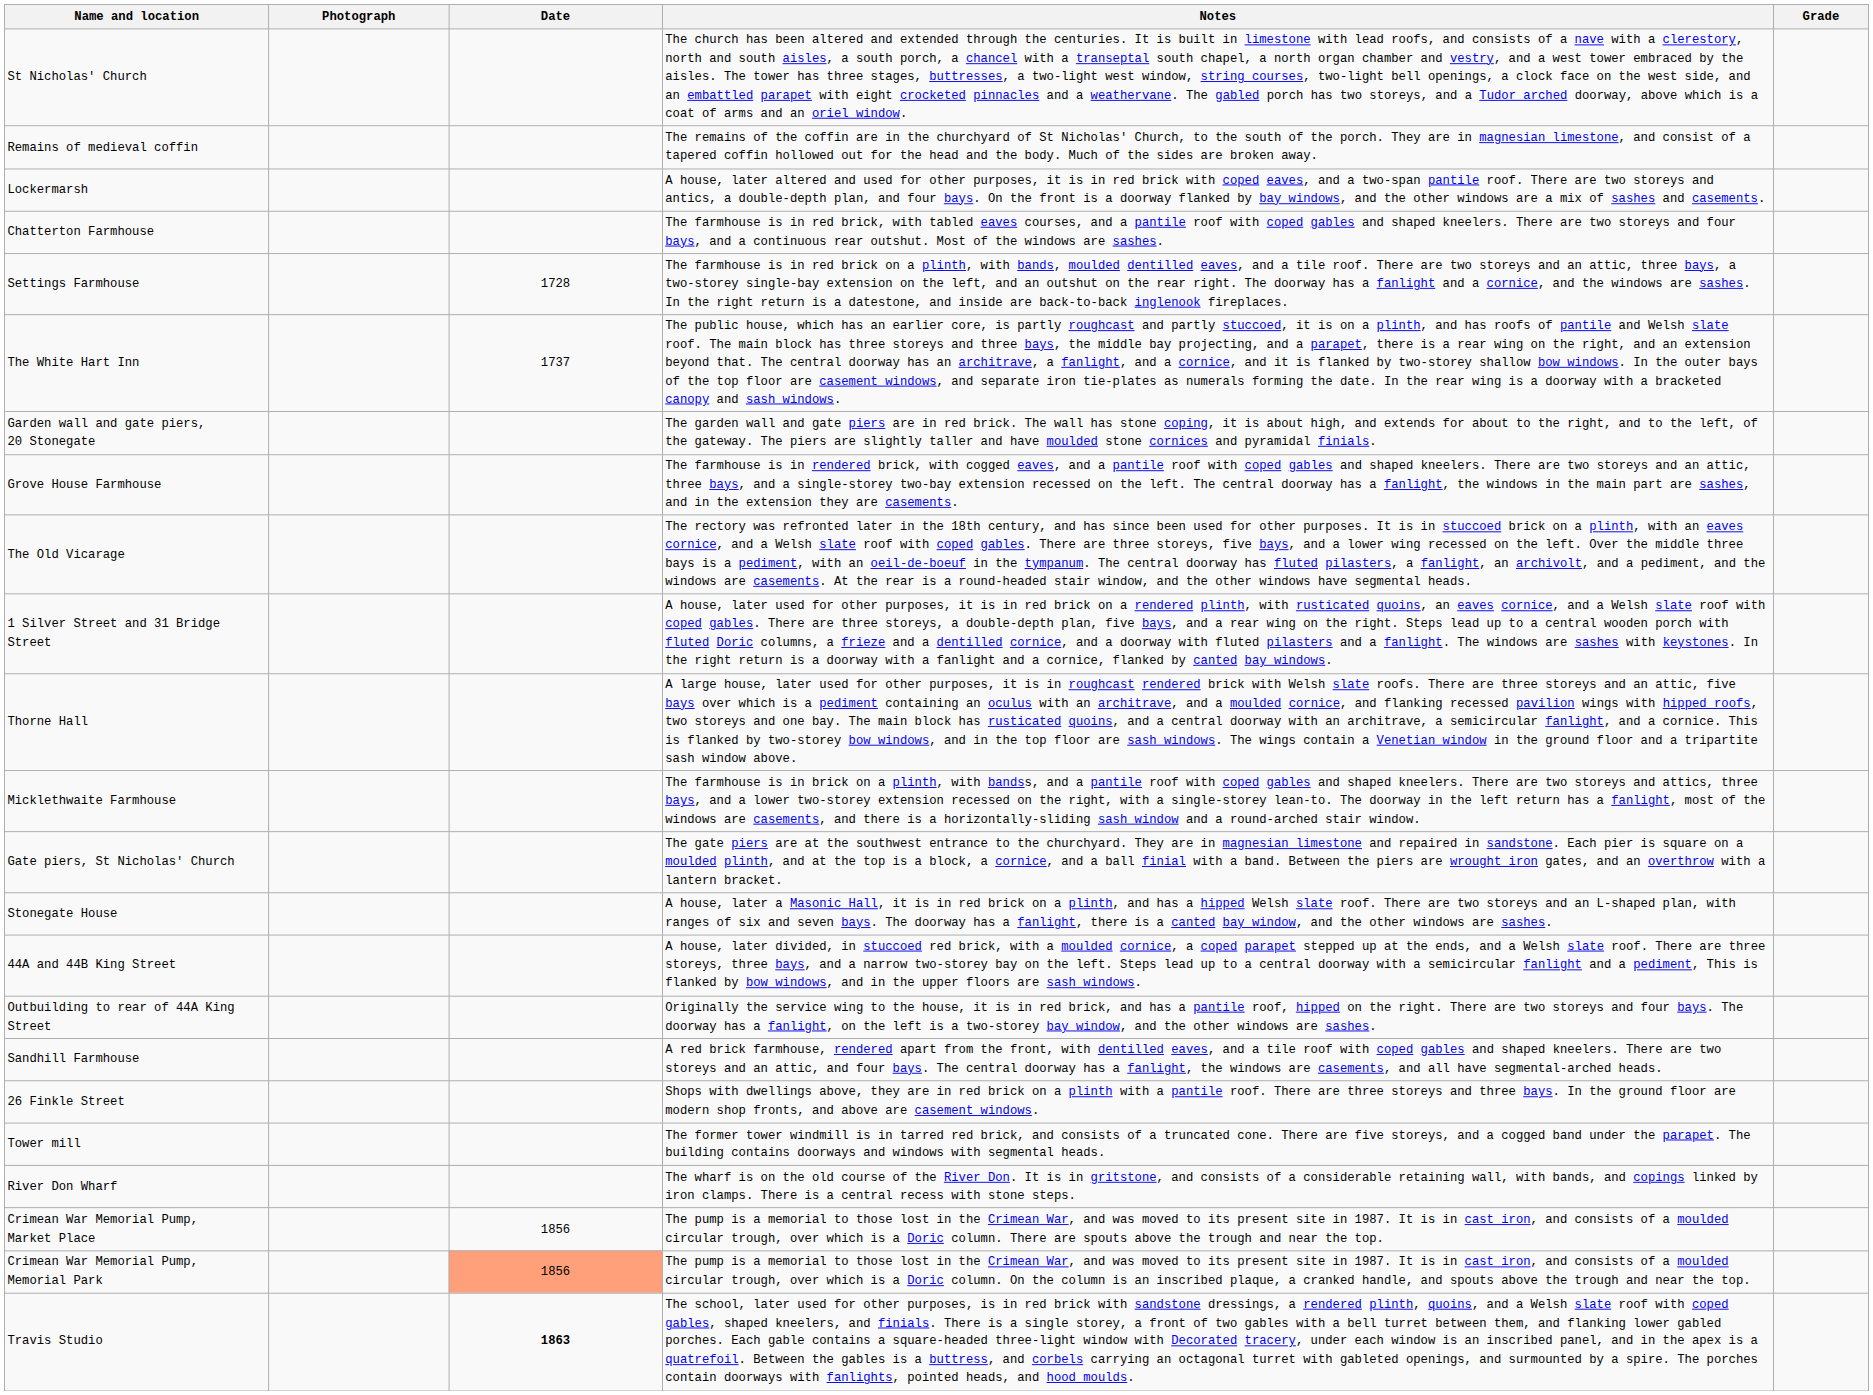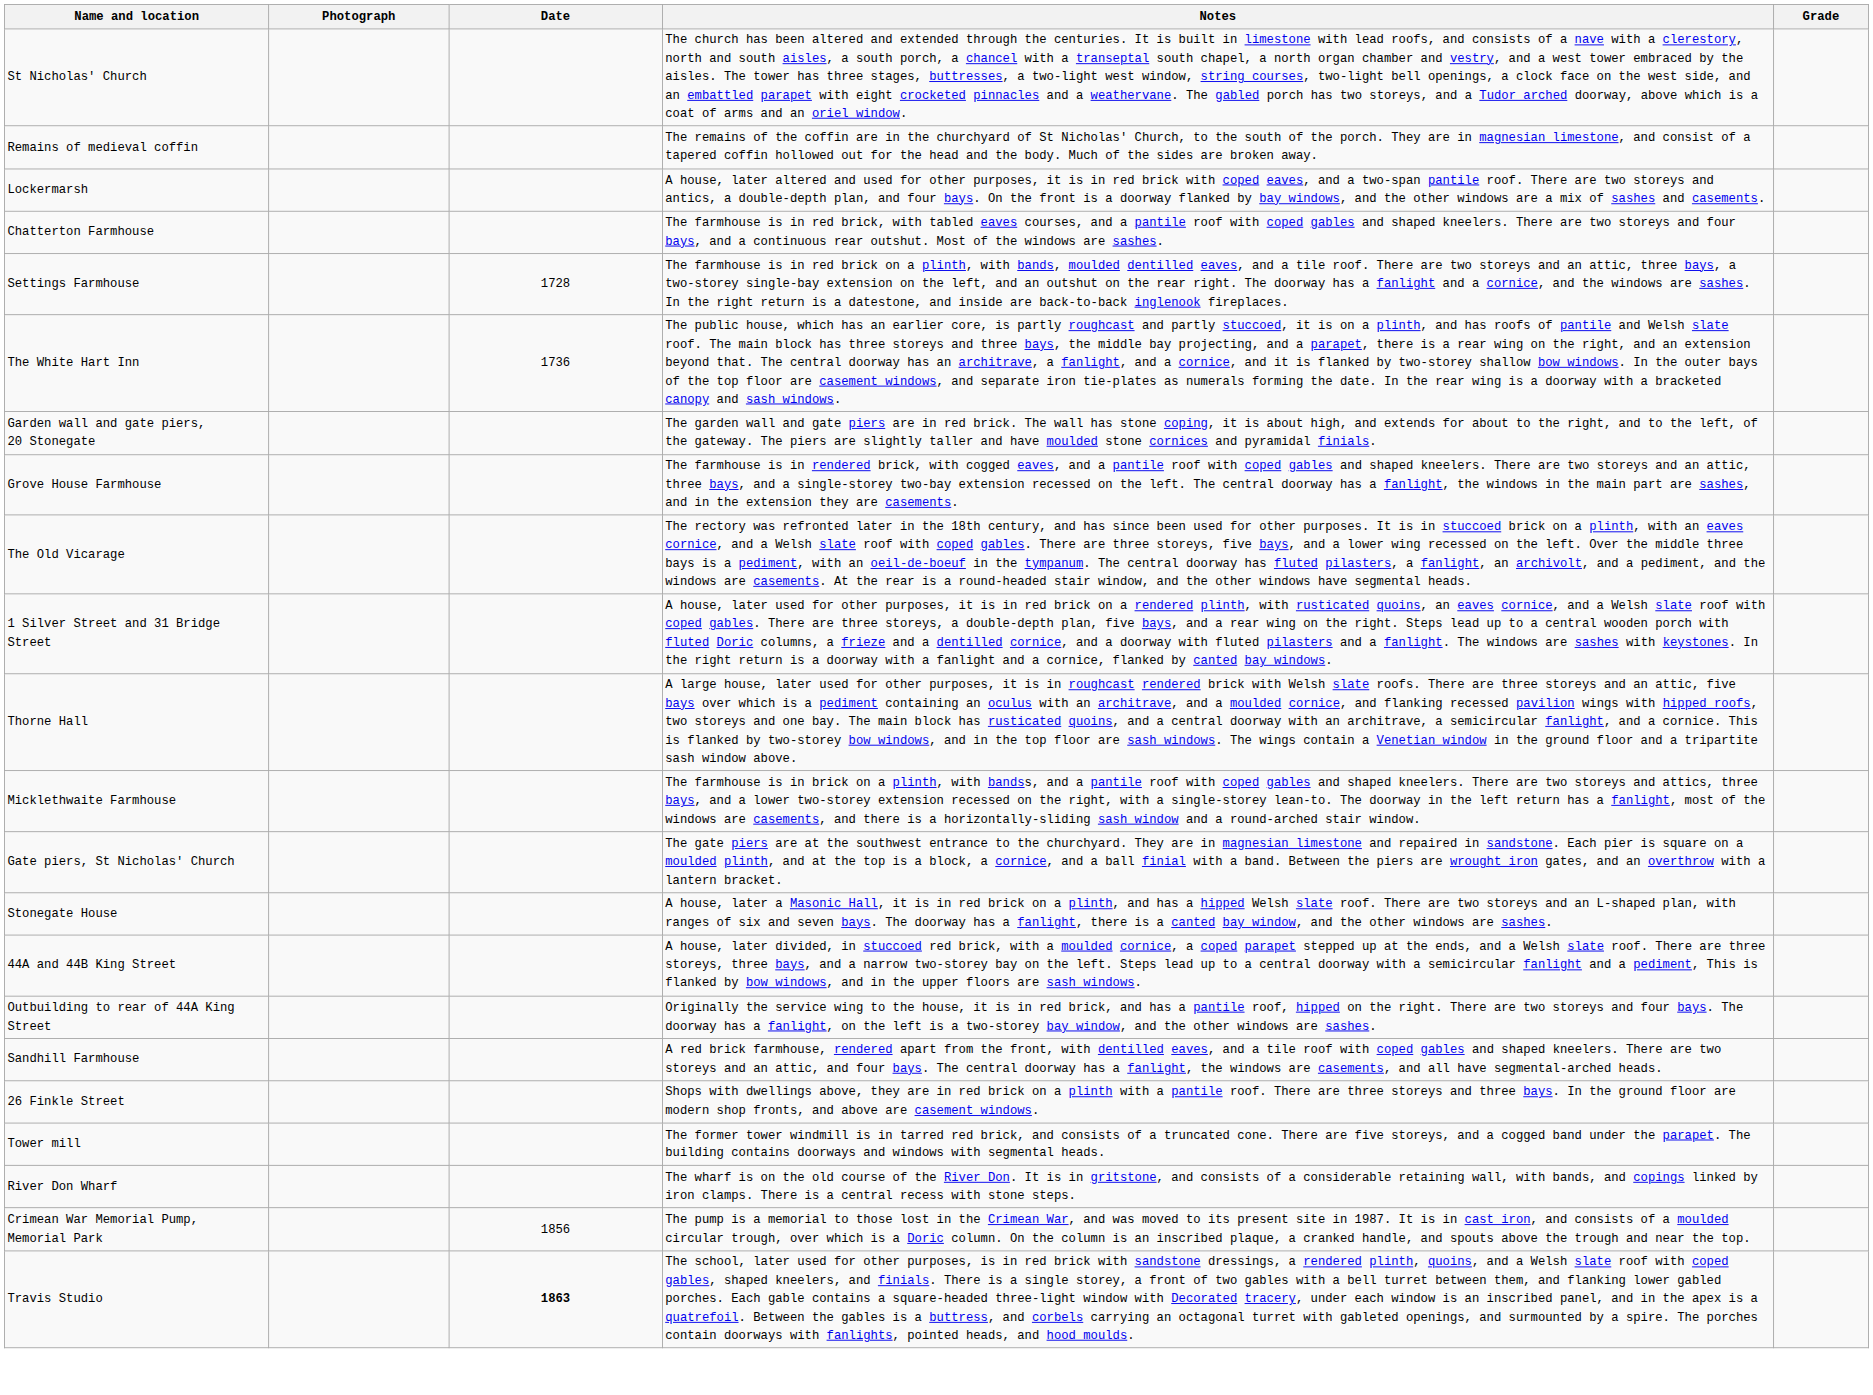 <table class="wikitable sortable plainrowheaders" style="width:100%; border:0; text-align:left; line-height:150%;">
 <tr>
 <th scope="col"  style="width:150px">Name and location</th>
 <th scope="col"  style="width:100px" class="unsortable">Photograph</th>
 <th scope="col"  style="width:120px">Date</th>
 <th scope="col"  style="width:650px" class="unsortable">Notes</th>
 <th scope="col"  style="width:50px">Grade</th>
 </tr>
 <tr>
 <td>St Nicholas' Church<br><small></small></td>
 <td></td>
 <td align="center"></td>
 <td>The church has been altered and extended through the centuries.  It is built in <a href='#'>limestone</a> with lead roofs, and consists of a <a href='#'>nave</a> with a <a href='#'>clerestory</a>, north and south <a href='#'>aisles</a>, a south porch, a <a href='#'>chancel</a> with a <a href='#'>transeptal</a> south chapel, a north organ chamber and <a href='#'>vestry</a>, and a west tower embraced by the aisles.  The tower has three stages, <a href='#'>buttresses</a>, a two-light west window, <a href='#'>string courses</a>, two-light bell openings, a clock face on the west side, and an <a href='#'>embattled</a> <a href='#'>parapet</a> with eight <a href='#'>crocketed</a> <a href='#'>pinnacles</a> and a <a href='#'>weathervane</a>.  The <a href='#'>gabled</a> porch has two storeys, and a <a href='#'>Tudor arched</a> doorway, above which is a coat of arms and an <a href='#'>oriel window</a>.</td>
 <td align="center" ></td>
 </tr>
 <tr>
 <td>Remains of medieval coffin<br><small></small></td>
 <td></td>
 <td align="center"></td>
 <td>The remains of the coffin are in the churchyard of St Nicholas' Church, to the south of the porch.  They are in <a href='#'>magnesian limestone</a>, and consist of a tapered coffin hollowed out for the head and the body.  Much of the sides are broken away.</td>
 <td align="center" ></td>
 </tr>
 <tr>
 <td>Lockermarsh<br><small></small></td>
 <td></td>
 <td align="center"></td>
 <td>A house, later altered and used for other purposes, it is in red brick with <a href='#'>coped</a> <a href='#'>eaves</a>, and a two-span <a href='#'>pantile</a> roof.  There are two storeys and antics, a double-depth plan, and four <a href='#'>bays</a>.  On the front is a doorway flanked by <a href='#'>bay windows</a>, and the other windows are a mix of <a href='#'>sashes</a> and <a href='#'>casements</a>.</td>
 <td align="center" ></td>
 </tr>
 <tr>
 <td>Chatterton Farmhouse<br><small></small></td>
 <td></td>
 <td align="center"></td>
 <td>The farmhouse is in red brick, with tabled <a href='#'>eaves</a> courses, and a <a href='#'>pantile</a> roof with <a href='#'>coped</a> <a href='#'>gables</a> and shaped kneelers.  There are two storeys and four <a href='#'>bays</a>, and a continuous rear outshut.  Most of the windows are <a href='#'>sashes</a>.</td>
 <td align="center" ></td>
 </tr>
 <tr>
 <td>Settings Farmhouse<br><small></small></td>
 <td></td>
 <td align="center">1728</td>
 <td>The farmhouse is in red brick on a <a href='#'>plinth</a>, with <a href='#'>bands</a>, <a href='#'>moulded</a> <a href='#'>dentilled</a> <a href='#'>eaves</a>, and a tile roof.  There are two storeys and an attic, three <a href='#'>bays</a>, a two-storey single-bay extension on the left, and an outshut on the rear right.  The doorway has a <a href='#'>fanlight</a> and a <a href='#'>cornice</a>,  and the windows are <a href='#'>sashes</a>.  In the right return is a datestone, and inside are back-to-back <a href='#'>inglenook</a> fireplaces.</td>
 <td align="center" ></td>
 </tr>
 <tr>
 <td>The White Hart Inn<br><small></small></td>
 <td></td>
-<td align="center">1737</td>
+<td align="center">1736</td>
 <td>The public house, which has an earlier core, is partly <a href='#'>roughcast</a> and partly <a href='#'>stuccoed</a>, it is on a <a href='#'>plinth</a>, and has roofs of <a href='#'>pantile</a> and Welsh <a href='#'>slate</a> roof.  The main block has three storeys and three <a href='#'>bays</a>, the middle bay projecting, and a <a href='#'>parapet</a>, there is a rear wing on the right, and an extension beyond that.  The central doorway has an <a href='#'>architrave</a>, a <a href='#'>fanlight</a>, and a <a href='#'>cornice</a>, and it is flanked by two-storey shallow <a href='#'>bow windows</a>.  In the outer bays of the top floor are <a href='#'>casement windows</a>, and separate iron tie-plates as numerals forming the date.  In the rear wing is a doorway with a bracketed <a href='#'>canopy</a> and <a href='#'>sash windows</a>.</td>
 <td align="center" ></td>
 </tr>
 <tr>
 <td>Garden wall and gate piers,<br>20 Stonegate<br><small></small></td>
 <td></td>
 <td align="center"></td>
 <td>The garden wall and gate <a href='#'>piers</a> are in red brick.  The wall has stone <a href='#'>coping</a>, it is about  high, and extends for about  to the right, and  to the left, of the gateway.  The piers are slightly taller and have <a href='#'>moulded</a> stone <a href='#'>cornices</a> and pyramidal <a href='#'>finials</a>.</td>
 <td align="center" ></td>
 </tr>
 <tr>
 <td>Grove House Farmhouse<br><small></small></td>
 <td></td>
 <td align="center"></td>
 <td>The farmhouse is in <a href='#'>rendered</a> brick, with cogged <a href='#'>eaves</a>, and a <a href='#'>pantile</a> roof with <a href='#'>coped</a> <a href='#'>gables</a> and shaped kneelers.  There are two storeys and an attic, three <a href='#'>bays</a>, and a single-storey two-bay extension recessed on the  left.  The central doorway has a <a href='#'>fanlight</a>, the windows in the main part are <a href='#'>sashes</a>, and in the extension they are <a href='#'>casements</a>.</td>
 <td align="center" ></td>
 </tr>
 <tr>
 <td>The Old Vicarage<br><small></small></td>
 <td></td>
 <td align="center"></td>
 <td>The rectory was refronted later in the 18th century, and has since been used for other purposes.  It is in <a href='#'>stuccoed</a> brick on a <a href='#'>plinth</a>, with an <a href='#'>eaves</a> <a href='#'>cornice</a>, and a Welsh <a href='#'>slate</a> roof with <a href='#'>coped</a> <a href='#'>gables</a>.  There are three storeys, five <a href='#'>bays</a>, and a lower wing recessed on the left.  Over the middle three bays is a <a href='#'>pediment</a>, with an <a href='#'>oeil-de-boeuf</a> in the <a href='#'>tympanum</a>.  The central doorway has <a href='#'>fluted</a> <a href='#'>pilasters</a>, a <a href='#'>fanlight</a>, an <a href='#'>archivolt</a>, and a pediment, and the windows are <a href='#'>casements</a>.  At the rear is a round-headed stair window, and the other windows have segmental heads.</td>
 <td align="center" ></td>
 </tr>
 <tr>
 <td>1 Silver Street and 31 Bridge Street<br><small></small></td>
 <td></td>
 <td align="center"></td>
 <td>A house, later used for other purposes, it is in red brick on a <a href='#'>rendered</a> <a href='#'>plinth</a>, with <a href='#'>rusticated</a> <a href='#'>quoins</a>, an <a href='#'>eaves</a> <a href='#'>cornice</a>, and a Welsh <a href='#'>slate</a> roof with <a href='#'>coped</a> <a href='#'>gables</a>.  There are three storeys, a double-depth plan, five <a href='#'>bays</a>, and a rear wing on the right.  Steps lead up to a central wooden porch with <a href='#'>fluted</a> <a href='#'>Doric</a> columns, a <a href='#'>frieze</a>  and a <a href='#'>dentilled</a> <a href='#'>cornice</a>, and a doorway with fluted <a href='#'>pilasters</a> and a <a href='#'>fanlight</a>.  The windows are <a href='#'>sashes</a> with <a href='#'>keystones</a>.  In the right return is a doorway with a fanlight and a cornice, flanked by <a href='#'>canted</a> <a href='#'>bay windows</a>.</td>
 <td align="center" ></td>
 </tr>
 <tr>
 <td>Thorne Hall<br><small></small></td>
 <td></td>
 <td align="center"></td>
 <td>A large house, later used for other purposes, it is in <a href='#'>roughcast</a> <a href='#'>rendered</a> brick with Welsh <a href='#'>slate</a> roofs.  There are three storeys and an attic, five <a href='#'>bays</a> over which is a <a href='#'>pediment</a> containing an <a href='#'>oculus</a> with an <a href='#'>architrave</a>, and a <a href='#'>moulded</a> <a href='#'>cornice</a>, and flanking recessed <a href='#'>pavilion</a> wings with <a href='#'>hipped roofs</a>, two storeys and one bay.  The main block has <a href='#'>rusticated</a> <a href='#'>quoins</a>, and a central doorway with an architrave, a semicircular <a href='#'>fanlight</a>, and a cornice.  This is flanked by two-storey <a href='#'>bow windows</a>, and in the top floor are <a href='#'>sash windows</a>.  The wings contain a <a href='#'>Venetian window</a> in the ground floor and a tripartite sash window above.</td>
 <td align="center" ></td>
 </tr>
 <tr>
 <td>Micklethwaite Farmhouse<br><small></small></td>
 <td></td>
 <td align="center"></td>
 <td>The farmhouse is in brick on a <a href='#'>plinth</a>, with <a href='#'>bands</a>s, and a <a href='#'>pantile</a> roof with <a href='#'>coped</a> <a href='#'>gables</a> and shaped kneelers.  There are two storeys and attics, three <a href='#'>bays</a>, and a lower two-storey extension recessed on the right, with a single-storey lean-to.  The doorway in the left return has a <a href='#'>fanlight</a>, most of the windows are <a href='#'>casements</a>, and there is a horizontally-sliding <a href='#'>sash window</a> and a round-arched stair window.</td>
 <td align="center" ></td>
 </tr>
 <tr>
 <td>Gate piers, St Nicholas' Church<br><small></small></td>
 <td></td>
 <td align="center"></td>
 <td>The gate <a href='#'>piers</a> are at the southwest entrance to the churchyard.  They are in <a href='#'>magnesian limestone</a> and repaired in <a href='#'>sandstone</a>.  Each pier is square on a <a href='#'>moulded</a> <a href='#'>plinth</a>, and at the top is a block, a <a href='#'>cornice</a>, and a ball <a href='#'>finial</a> with a band.  Between the piers are <a href='#'>wrought iron</a> gates, and an <a href='#'>overthrow</a> with a lantern bracket.</td>
 <td align="center" ></td>
 </tr>
 <tr>
 <td>Stonegate House<br><small></small></td>
 <td></td>
 <td align="center"></td>
 <td>A house, later a <a href='#'>Masonic Hall</a>, it is in red brick on a <a href='#'>plinth</a>, and has a <a href='#'>hipped</a> Welsh <a href='#'>slate</a> roof.  There are two storeys and an L-shaped plan, with ranges of six and seven <a href='#'>bays</a>.  The doorway has a <a href='#'>fanlight</a>, there is a <a href='#'>canted</a> <a href='#'>bay window</a>, and the other windows are <a href='#'>sashes</a>.</td>
 <td align="center" ></td>
 </tr>
 <tr>
 <td>44A and 44B King Street<br><small></small></td>
 <td></td>
 <td align="center"></td>
 <td>A house, later divided, in <a href='#'>stuccoed</a> red brick, with a <a href='#'>moulded</a> <a href='#'>cornice</a>, a <a href='#'>coped</a> <a href='#'>parapet</a> stepped up at the ends, and a Welsh <a href='#'>slate</a> roof.  There are three storeys, three <a href='#'>bays</a>, and a narrow two-storey bay on the left.  Steps lead up to a central doorway with a semicircular <a href='#'>fanlight</a> and a <a href='#'>pediment</a>,  This is flanked by <a href='#'>bow windows</a>, and in the upper floors are <a href='#'>sash windows</a>.</td>
 <td align="center" ></td>
 </tr>
 <tr>
 <td>Outbuilding to rear of 44A King Street<br><small></small></td>
 <td></td>
 <td align="center"></td>
 <td>Originally the service wing to the house, it is in red brick, and has a <a href='#'>pantile</a> roof, <a href='#'>hipped</a> on the right.  There are two storeys and four <a href='#'>bays</a>.  The doorway has a <a href='#'>fanlight</a>, on the left is a two-storey <a href='#'>bay window</a>, and the other windows are <a href='#'>sashes</a>.</td>
 <td align="center" ></td>
 </tr>
 <tr>
 <td>Sandhill Farmhouse<br><small></small></td>
 <td></td>
 <td align="center"></td>
 <td>A red brick farmhouse, <a href='#'>rendered</a> apart from the front, with <a href='#'>dentilled</a> <a href='#'>eaves</a>, and a tile roof with <a href='#'>coped</a> <a href='#'>gables</a> and shaped kneelers.  There are two storeys and an attic, and four <a href='#'>bays</a>.  The central doorway has a <a href='#'>fanlight</a>, the windows are <a href='#'>casements</a>, and all have segmental-arched heads.</td>
 <td align="center" ></td>
 </tr>
 <tr>
 <td>26 Finkle Street<br><small></small></td>
 <td></td>
 <td align="center"></td>
 <td>Shops with dwellings above, they are in red brick on a <a href='#'>plinth</a> with a <a href='#'>pantile</a> roof.  There are three storeys and three <a href='#'>bays</a>.  In the ground floor are modern shop fronts, and above are <a href='#'>casement windows</a>.</td>
 <td align="center" ></td>
 </tr>
 <tr>
 <td>Tower mill<br><small></small></td>
 <td></td>
 <td align="center"></td>
 <td>The former tower windmill is in tarred red brick, and consists of a truncated cone.  There are five storeys, and a cogged band under the <a href='#'>parapet</a>.  The building contains doorways and windows with segmental heads.</td>
 <td align="center" ></td>
 </tr>
 <tr>
 <td>River Don Wharf<br><small></small></td>
 <td></td>
 <td align="center"></td>
 <td>The wharf is on the old course of the <a href='#'>River Don</a>.  It is in <a href='#'>gritstone</a>, and consists of a considerable retaining wall, with bands, and <a href='#'>copings</a> linked by iron clamps.  There is a central recess with stone steps.</td>
 <td align="center" ></td>
 </tr>
 <tr>
-<td>Crimean War Memorial Pump,<br>Market Place<br><small></small></td>
+<td>Crimean War Memorial Pump,<br>Memorial Park<br><small></small></td>
 <td></td>
 <td align="center">1856</td>
-<td>The pump is a memorial to those lost in the <a href='#'>Crimean War</a>, and was moved to its present site in 1987.  It is in <a href='#'>cast iron</a>, and consists of a <a href='#'>moulded</a> circular trough, over which is a <a href='#'>Doric</a> column.  There are spouts above the trough and near the top.</td>
-<td align="center" ></td>
-</tr>
-<tr>
-<td>Crimean War Memorial Pump,<br>Memorial Park<br><small></small></td>
-<td></td>
-<td align="center" style="background: lightsalmon;">1856</td>
 <td>The pump is a memorial to those lost in the <a href='#'>Crimean War</a>, and was moved to its present site in 1987.  It is in <a href='#'>cast iron</a>, and consists of a <a href='#'>moulded</a> circular trough, over which is a <a href='#'>Doric</a> column.  On the column is an inscribed plaque, a cranked handle, and spouts above the trough and near the top.</td>
 <td align="center" ></td>
 </tr>
 <tr>
 <td>Travis Studio<br><small></small></td>
 <td></td>
 <td align="center"><strong>1863</strong></td>
 <td>The school, later used for other purposes, is in red brick with <a href='#'>sandstone</a> dressings, a <a href='#'>rendered</a> <a href='#'>plinth</a>, <a href='#'>quoins</a>, and a Welsh <a href='#'>slate</a> roof with <a href='#'>coped</a> <a href='#'>gables</a>, shaped kneelers, and <a href='#'>finials</a>.  There is a single storey, a front of two gables with a bell turret between them, and flanking lower gabled porches.  Each gable contains a square-headed three-light window with <a href='#'>Decorated</a> <a href='#'>tracery</a>, under each window is an inscribed panel, and in the apex is a <a href='#'>quatrefoil</a>.  Between the gables is a <a href='#'>buttress</a>, and <a href='#'>corbels</a> carrying an octagonal turret with gableted openings, and surmounted by a spire.  The porches contain doorways with <a href='#'>fanlights</a>, pointed heads, and <a href='#'>hood moulds</a>.</td>
 <td align="center" ></td>
 </tr>
 <tr>
 </tr>
 </table>
